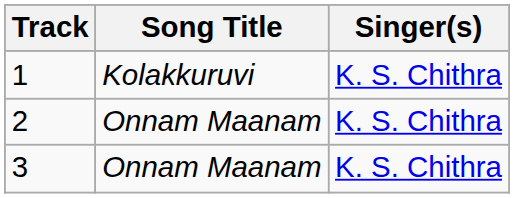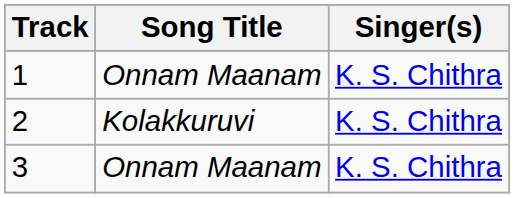 <table class="wikitable">
 <tr>
 <th>Track</th>
 <th>Song Title</th>
 <th>Singer(s)</th>
 </tr>
 <tr>
 <td>1</td>
-<td><em>Kolakkuruvi</em></td>
+<td><em>Onnam Maanam</em></td>
 <td><a href='#'>K. S. Chithra</a></td>
 </tr>
 <tr>
 <td>2</td>
-<td><em>Onnam Maanam</em></td>
+<td><em>Kolakkuruvi</em></td>
 <td><a href='#'>K. S. Chithra</a></td>
 </tr>
 <tr>
 <td>3</td>
 <td><em>Onnam Maanam</em></td>
 <td><a href='#'>K. S. Chithra</a></td>
 </tr>
 </table>
